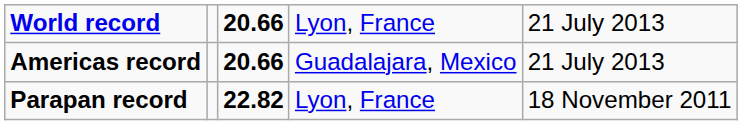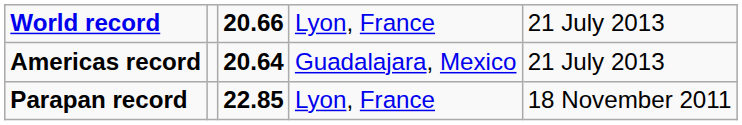 <table class="wikitable">
 <tr>
 <td><strong><a href='#'>World record</a></strong></td>
 <td></td>
 <td><strong>20.66</strong></td>
 <td><a href='#'>Lyon</a>, <a href='#'>France</a></td>
 <td>21 July 2013</td>
 </tr>
 <tr>
 <td><strong>Americas record</strong></td>
 <td></td>
-<td><strong>20.66</strong></td>
+<td><strong>20.64</strong></td>
 <td><a href='#'>Guadalajara</a>, <a href='#'>Mexico</a></td>
 <td>21 July 2013</td>
 </tr>
 <tr>
 <td><strong>Parapan record</strong></td>
 <td></td>
-<td><strong>22.82</strong></td>
+<td><strong>22.85</strong></td>
 <td><a href='#'>Lyon</a>, <a href='#'>France</a></td>
 <td>18 November 2011</td>
 </tr>
 </table>
